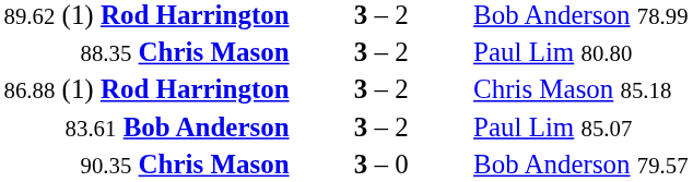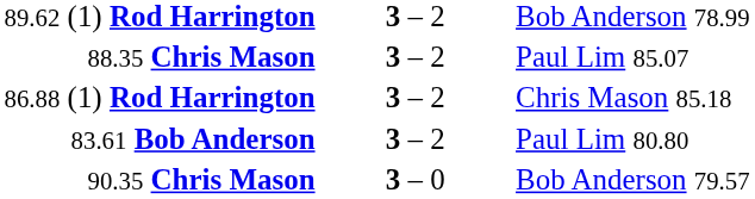 <table style="text-align:center">
 <tr>
 <th width=223></th>
 <th width=100></th>
 <th width=223></th>
 </tr>
 <tr>
 <td align=right><small>89.62</small> (1) <strong><a href='#'>Rod Harrington</a></strong> </td>
 <td><strong>3</strong> – 2</td>
 <td align=left> <a href='#'>Bob Anderson</a> <small>78.99</small></td>
 </tr>
 <tr>
 <td align=right><small>88.35</small> <strong><a href='#'>Chris Mason</a></strong> </td>
 <td><strong>3</strong> – 2</td>
-<td align=left> <a href='#'>Paul Lim</a> <small>80.80</small></td>
+<td align=left> <a href='#'>Paul Lim</a> <small>85.07</small></td>
 </tr>
 <tr>
 <td align=right><small>86.88</small> (1) <strong><a href='#'>Rod Harrington</a></strong> </td>
 <td><strong>3</strong> – 2</td>
 <td align=left> <a href='#'>Chris Mason</a> <small>85.18</small></td>
 </tr>
 <tr>
 <td align=right><small>83.61</small> <strong><a href='#'>Bob Anderson</a></strong> </td>
 <td><strong>3</strong> – 2</td>
-<td align=left> <a href='#'>Paul Lim</a> <small>85.07</small></td>
+<td align=left> <a href='#'>Paul Lim</a> <small>80.80</small></td>
 </tr>
 <tr>
 <td align=right><small>90.35</small> <strong><a href='#'>Chris Mason</a></strong> </td>
 <td><strong>3</strong> – 0</td>
 <td align=left> <a href='#'>Bob Anderson</a> <small>79.57</small></td>
 </tr>
 </table>
